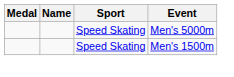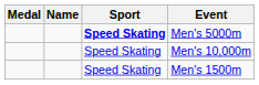 <table class="wikitable sortable" style="font-size:90%">
 <tr>
 <th>Medal</th>
 <th>Name</th>
 <th>Sport</th>
 <th>Event</th>
 </tr>
 <tr>
 <td></td>
 <td></td>
+<td><strong><a href='#'>Speed Skating</a></strong></td>
+<td><a href='#'>Men's 5000m</a></td>
+</tr>
+<tr>
+<td></td>
+<td></td>
 <td><a href='#'>Speed Skating</a></td>
-<td><a href='#'>Men's 5000m</a></td>
+<td><a href='#'>Men's 10,000m</a></td>
 </tr>
 <tr>
 <td></td>
 <td></td>
 <td><a href='#'>Speed Skating</a></td>
 <td><a href='#'>Men's 1500m</a></td>
 </tr>
 </table>
